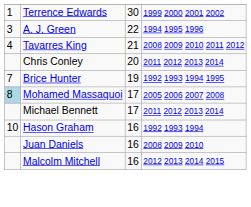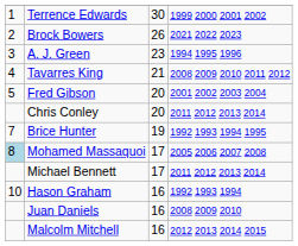 <table class="wikitable">
 <tr>
 </tr>
 <tr>
 <td>1</td>
 <td><a href='#'>Terrence Edwards</a></td>
 <td>30</td>
 <td style="font-size:80%;"><a href='#'>1999</a> <a href='#'>2000</a> <a href='#'>2001</a> <a href='#'>2002</a></td>
 </tr>
 <tr>
+<td>2</td>
+<td><a href='#'>Brock Bowers</a></td>
+<td>26</td>
+<td style="font-size:80%;"><a href='#'>2021</a> <a href='#'>2022</a> <a href='#'>2023</a></td>
+</tr>
+<tr>
 <td>3</td>
 <td><a href='#'>A. J. Green</a></td>
-<td>22</td>
+<td>23</td>
 <td style="font-size:80%;"><a href='#'>1994</a> <a href='#'>1995</a> <a href='#'>1996</a></td>
 </tr>
 <tr>
 <td>4</td>
 <td><a href='#'>Tavarres King</a></td>
 <td>21</td>
 <td style="font-size:80%;"><a href='#'>2008</a> <a href='#'>2009</a> <a href='#'>2010</a> <a href='#'>2011</a> <a href='#'>2012</a></td>
+</tr>
+<tr>
+<td>5</td>
+<td><a href='#'>Fred Gibson</a></td>
+<td>20</td>
+<td style="font-size:80%;"><a href='#'>2001</a> <a href='#'>2002</a> <a href='#'>2003</a> <a href='#'>2004</a></td>
 </tr>
 <tr>
 <td></td>
 <td>Chris Conley</td>
 <td>20</td>
 <td style="font-size:80%;"><a href='#'>2011</a> <a href='#'>2012</a> <a href='#'>2013</a> <a href='#'>2014</a></td>
 </tr>
 <tr>
 <td>7</td>
 <td><a href='#'>Brice Hunter</a></td>
 <td>19</td>
 <td style="font-size:80%;"><a href='#'>1992</a> <a href='#'>1993</a> <a href='#'>1994</a> <a href='#'>1995</a></td>
 </tr>
 <tr>
 <td style="background: lightblue;">8</td>
 <td><a href='#'>Mohamed Massaquoi</a></td>
 <td>17</td>
 <td style="font-size:80%;"><a href='#'>2005</a> <a href='#'>2006</a> <a href='#'>2007</a> <a href='#'>2008</a></td>
 </tr>
 <tr>
 <td></td>
 <td>Michael Bennett</td>
 <td>17</td>
 <td style="font-size:80%;"><a href='#'>2011</a> <a href='#'>2012</a> <a href='#'>2013</a> <a href='#'>2014</a></td>
 </tr>
 <tr>
 <td>10</td>
 <td><a href='#'>Hason Graham</a></td>
 <td>16</td>
 <td style="font-size:80%;"><a href='#'>1992</a> <a href='#'>1993</a> <a href='#'>1994</a></td>
 </tr>
 <tr>
 <td></td>
 <td><a href='#'>Juan Daniels</a></td>
 <td>16</td>
 <td style="font-size:80%;"><a href='#'>2008</a> <a href='#'>2009</a> <a href='#'>2010</a></td>
 </tr>
 <tr>
 <td></td>
 <td><a href='#'>Malcolm Mitchell</a></td>
 <td>16</td>
 <td style="font-size:80%;"><a href='#'>2012</a> <a href='#'>2013</a> <a href='#'>2014</a> <a href='#'>2015</a></td>
 </tr>
 </table>
